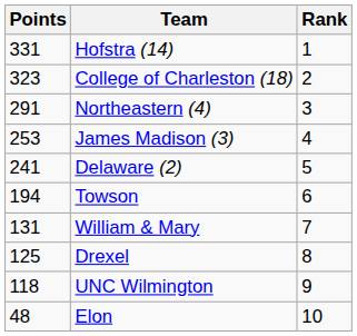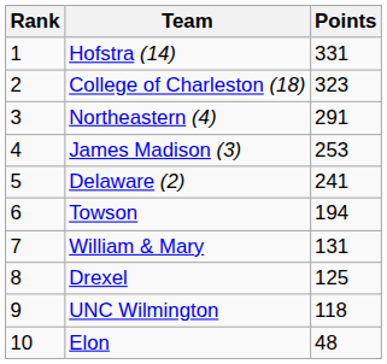 <table class="wikitable">
 <tr>
+<th>Rank</th>
+<th>Team</th>
 <th>Points</th>
-<th>Team</th>
-<th>Rank</th>
 </tr>
 <tr>
+<td>1</td>
+<td><a href='#'>Hofstra</a> <em>(14)</em></td>
 <td>331</td>
-<td><a href='#'>Hofstra</a> <em>(14)</em></td>
-<td>1</td>
 </tr>
 <tr>
+<td>2</td>
+<td><a href='#'>College of Charleston</a>  <em>(18)</em></td>
 <td>323</td>
-<td><a href='#'>College of Charleston</a>  <em>(18)</em></td>
-<td>2</td>
 </tr>
 <tr>
+<td>3</td>
+<td><a href='#'>Northeastern</a> <em>(4)</em></td>
 <td>291</td>
-<td><a href='#'>Northeastern</a> <em>(4)</em></td>
-<td>3</td>
 </tr>
 <tr>
+<td>4</td>
+<td><a href='#'>James Madison</a> <em>(3)</em></td>
 <td>253</td>
-<td><a href='#'>James Madison</a> <em>(3)</em></td>
-<td>4</td>
 </tr>
 <tr>
+<td>5</td>
+<td><a href='#'>Delaware</a> <em>(2)</em></td>
 <td>241</td>
-<td><a href='#'>Delaware</a> <em>(2)</em></td>
-<td>5</td>
 </tr>
 <tr>
+<td>6</td>
+<td><a href='#'>Towson</a></td>
 <td>194</td>
-<td><a href='#'>Towson</a></td>
-<td>6</td>
 </tr>
 <tr>
+<td>7</td>
+<td><a href='#'>William & Mary</a></td>
 <td>131</td>
-<td><a href='#'>William & Mary</a></td>
-<td>7</td>
 </tr>
 <tr>
+<td>8</td>
+<td><a href='#'>Drexel</a></td>
 <td>125</td>
-<td><a href='#'>Drexel</a></td>
-<td>8</td>
 </tr>
 <tr>
+<td>9</td>
+<td><a href='#'>UNC Wilmington</a></td>
 <td>118</td>
-<td><a href='#'>UNC Wilmington</a></td>
-<td>9</td>
 </tr>
 <tr>
+<td>10</td>
+<td><a href='#'>Elon</a></td>
 <td>48</td>
-<td><a href='#'>Elon</a></td>
-<td>10</td>
 </tr>
 </table>
